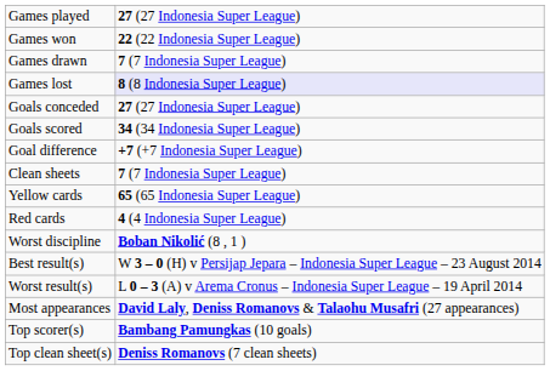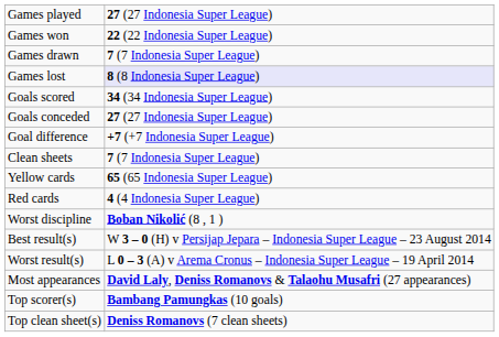 <table class="wikitable">
 <tr>
 <td>Games played</td>
 <td><strong>27</strong> (27 <a href='#'>Indonesia Super League</a>)</td>
 </tr>
 <tr>
 <td>Games won</td>
 <td><strong>22</strong> (22 <a href='#'>Indonesia Super League</a>)</td>
 </tr>
 <tr>
 <td>Games drawn</td>
 <td><strong>7</strong> (7 <a href='#'>Indonesia Super League</a>)</td>
 </tr>
 <tr>
 <td>Games lost</td>
 <td style="background: lavender;"><strong>8</strong> (8 <a href='#'>Indonesia Super League</a>)</td>
 </tr>
 <tr>
+<td>Goals scored</td>
+<td><strong>34</strong> (34 <a href='#'>Indonesia Super League</a>)</td>
+</tr>
+<tr>
 <td>Goals conceded</td>
 <td><strong>27</strong> (27 <a href='#'>Indonesia Super League</a>)</td>
-</tr>
-<tr>
-<td>Goals scored</td>
-<td><strong>34</strong> (34 <a href='#'>Indonesia Super League</a>)</td>
 </tr>
 <tr>
 <td>Goal difference</td>
 <td><strong>+7</strong> (+7 <a href='#'>Indonesia Super League</a>)</td>
 </tr>
 <tr>
 <td>Clean sheets</td>
 <td><strong>7</strong> (7 <a href='#'>Indonesia Super League</a>)</td>
 </tr>
 <tr>
 <td>Yellow cards</td>
 <td><strong>65</strong> (65 <a href='#'>Indonesia Super League</a>)</td>
 </tr>
 <tr>
 <td>Red cards</td>
 <td><strong>4</strong> (4 <a href='#'>Indonesia Super League</a>)</td>
 </tr>
 <tr>
 <td>Worst discipline</td>
 <td> <strong><a href='#'>Boban Nikolić</a></strong> (8 , 1 )</td>
 </tr>
 <tr>
 <td>Best result(s)</td>
 <td>W <strong>3 – 0</strong> (H) v <a href='#'>Persijap Jepara</a> – <a href='#'>Indonesia Super League</a> – 23 August 2014</td>
 </tr>
 <tr>
 <td>Worst result(s)</td>
 <td>L <strong>0 – 3</strong> (A) v <a href='#'>Arema Cronus</a> – <a href='#'>Indonesia Super League</a> – 19 April 2014</td>
 </tr>
 <tr>
 <td>Most appearances</td>
 <td> <strong><a href='#'>David Laly</a></strong>,  <strong><a href='#'>Deniss Romanovs</a></strong> &  <strong><a href='#'>Talaohu Musafri</a></strong> (27 appearances)</td>
 </tr>
 <tr>
 <td>Top scorer(s)</td>
 <td> <strong><a href='#'>Bambang Pamungkas</a></strong> (10 goals)</td>
 </tr>
 <tr>
 <td>Top clean sheet(s)</td>
 <td> <strong><a href='#'>Deniss Romanovs</a></strong> (7 clean sheets)</td>
 </tr>
 </table>
